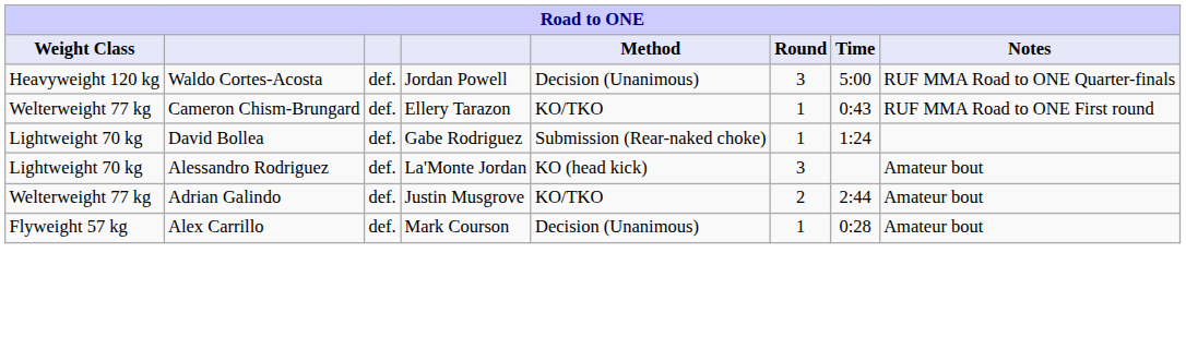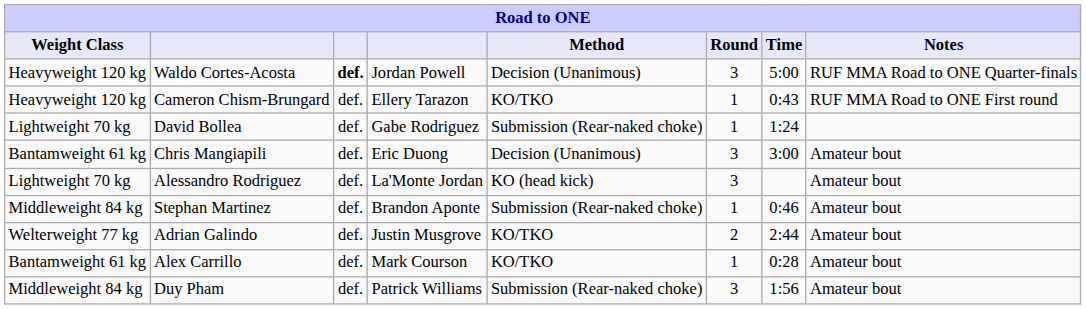 <table class="wikitable" style="font-size: 80%;">
 <tr>
 <th colspan="8" style="background-color: #ccf; color: #000080; text-align: center;"><strong>Road to ONE</strong></th>
 </tr>
 <tr>
 <th colspan="1" style="background-color: #E6E8FA; color: #000000; text-align: center;">Weight Class</th>
 <th colspan="1" style="background-color: #E6E8FA; color: #000000; text-align: center;"></th>
 <th colspan="1" style="background-color: #E6E8FA; color: #000000; text-align: center;"></th>
 <th colspan="1" style="background-color: #E6E8FA; color: #000000; text-align: center;"></th>
 <th colspan="1" style="background-color: #E6E8FA; color: #000000; text-align: center;">Method</th>
 <th colspan="1" style="background-color: #E6E8FA; color: #000000; text-align: center;">Round</th>
 <th colspan="1" style="background-color: #E6E8FA; color: #000000; text-align: center;">Time</th>
 <th colspan="1" style="background-color: #E6E8FA; color: #000000; text-align: center;">Notes</th>
 </tr>
 <tr>
 <td>Heavyweight 120 kg</td>
 <td> Waldo Cortes-Acosta</td>
-<td align=center>def.</td>
+<td align=center><strong>def.</strong></td>
 <td> Jordan Powell</td>
 <td>Decision (Unanimous)</td>
 <td align=center>3</td>
 <td align=center>5:00</td>
 <td>RUF MMA Road to ONE Quarter-finals</td>
 </tr>
 <tr>
-<td>Welterweight 77 kg</td>
+<td>Heavyweight 120 kg</td>
 <td> Cameron Chism-Brungard</td>
 <td align=center>def.</td>
 <td> Ellery Tarazon</td>
 <td>KO/TKO</td>
 <td align=center>1</td>
 <td align=center>0:43</td>
 <td>RUF MMA Road to ONE First round</td>
 </tr>
 <tr>
 <td>Lightweight 70 kg</td>
 <td> David Bollea</td>
 <td align=center>def.</td>
 <td> Gabe Rodriguez</td>
 <td>Submission (Rear-naked choke)</td>
 <td align=center>1</td>
 <td align=center>1:24</td>
 <td></td>
 </tr>
 <tr>
+<td>Bantamweight 61 kg</td>
+<td> Chris Mangiapili</td>
+<td align=center>def.</td>
+<td> Eric Duong</td>
+<td>Decision (Unanimous)</td>
+<td align=center>3</td>
+<td align=center>3:00</td>
+<td>Amateur bout</td>
+</tr>
+<tr>
 <td>Lightweight 70 kg</td>
 <td> Alessandro Rodriguez</td>
 <td align=center>def.</td>
 <td> La'Monte Jordan</td>
 <td>KO (head kick)</td>
 <td align=center>3</td>
 <td align=center></td>
+<td>Amateur bout</td>
+</tr>
+<tr>
+<td>Middleweight 84 kg</td>
+<td> Stephan Martinez</td>
+<td align=center>def.</td>
+<td> Brandon Aponte</td>
+<td>Submission (Rear-naked choke)</td>
+<td align=center>1</td>
+<td align=center>0:46</td>
 <td>Amateur bout</td>
 </tr>
 <tr>
 <td>Welterweight 77 kg</td>
 <td> Adrian Galindo</td>
 <td align=center>def.</td>
 <td> Justin Musgrove</td>
 <td>KO/TKO</td>
 <td align=center>2</td>
 <td align=center>2:44</td>
 <td>Amateur bout</td>
 </tr>
 <tr>
-<td>Flyweight 57 kg</td>
+<td>Bantamweight 61 kg</td>
 <td> Alex Carrillo</td>
 <td align=center>def.</td>
 <td> Mark Courson</td>
-<td>Decision (Unanimous)</td>
+<td>KO/TKO</td>
 <td align=center>1</td>
 <td align=center>0:28</td>
 <td>Amateur bout</td>
 </tr>
+<tr>
+<td>Middleweight 84 kg</td>
+<td> Duy Pham</td>
+<td align=center>def.</td>
+<td> Patrick Williams</td>
+<td>Submission (Rear-naked choke)</td>
+<td align=center>3</td>
+<td align=center>1:56</td>
+<td>Amateur bout</td>
+</tr>
 </table>
